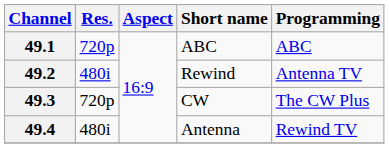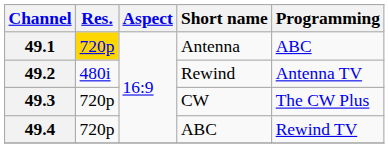 <table class="wikitable">
 <tr>
 <th scope = "col"><a href='#'>Channel</a></th>
 <th scope = "col"><a href='#'>Res.</a></th>
 <th scope = "col"><a href='#'>Aspect</a></th>
 <th scope = "col">Short name</th>
 <th scope = "col">Programming</th>
 </tr>
 <tr>
 <th scope = "row">49.1</th>
-<td><a href='#'>720p</a></td>
+<td style="background: gold;"><a href='#'>720p</a></td>
 <td rowspan=4><a href='#'>16:9</a></td>
-<td>ABC</td>
+<td>Antenna</td>
 <td><a href='#'>ABC</a></td>
 </tr>
 <tr>
 <th scope = "row">49.2</th>
 <td><a href='#'>480i</a></td>
 <td>Rewind</td>
 <td><a href='#'>Antenna TV</a></td>
 </tr>
 <tr>
 <th scope = "row">49.3</th>
 <td>720p</td>
 <td>CW</td>
 <td><a href='#'>The CW Plus</a></td>
 </tr>
 <tr>
 <th scope = "row">49.4</th>
-<td>480i</td>
-<td>Antenna</td>
+<td>720p</td>
+<td>ABC</td>
 <td><a href='#'>Rewind TV</a></td>
 </tr>
 <tr>
 </tr>
 </table>
